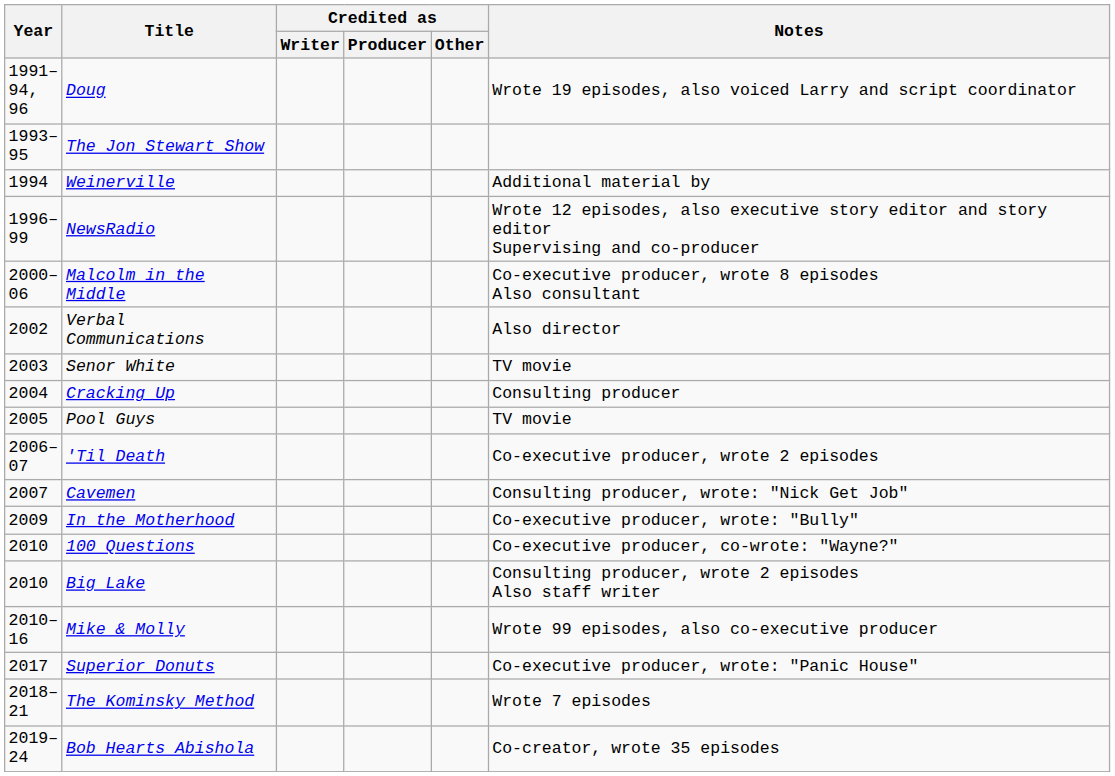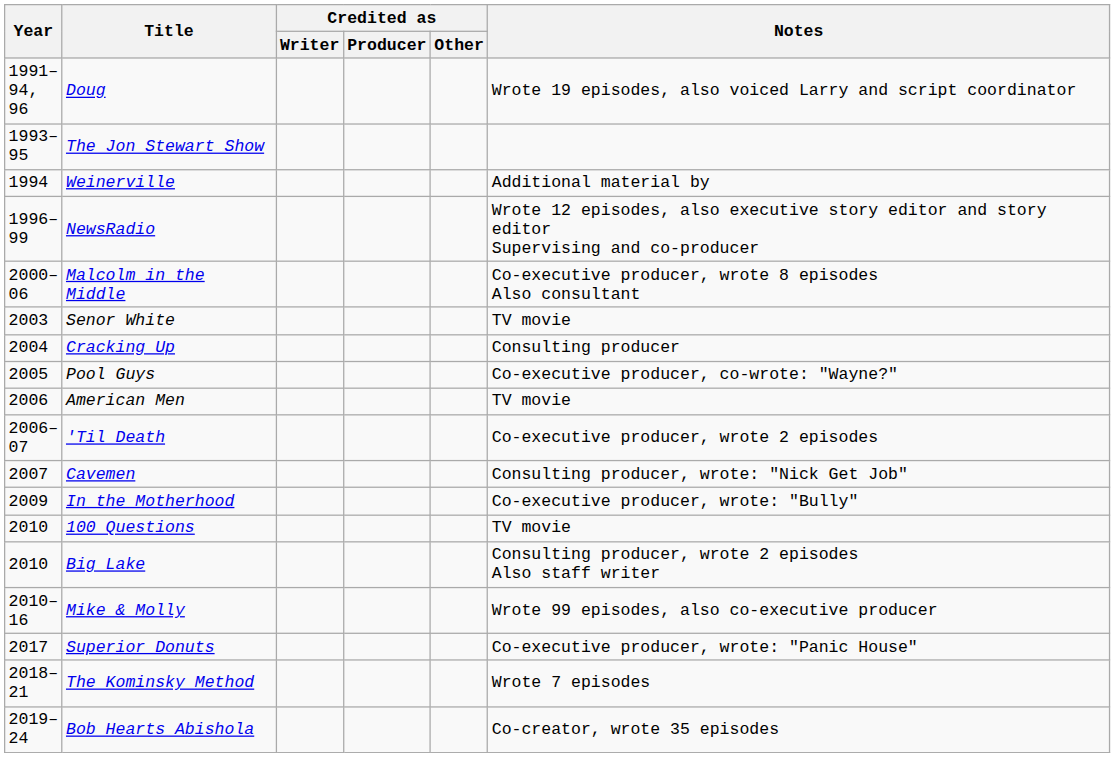 <table class="wikitable">
 <tr>
 <th rowspan="2" style="width:33px;">Year</th>
 <th rowspan="2">Title</th>
 <th colspan="3">Credited as</th>
 <th rowspan="2">Notes</th>
 </tr>
 <tr>
 <th>Writer</th>
 <th>Producer</th>
 <th>Other</th>
 </tr>
 <tr>
 <td>1991–94, 96</td>
 <td><em><a href='#'>Doug</a></em></td>
 <td></td>
 <td></td>
 <td></td>
 <td>Wrote 19 episodes, also voiced Larry and script coordinator</td>
 </tr>
 <tr>
 <td>1993–95</td>
 <td><em><a href='#'>The Jon Stewart Show</a></em></td>
 <td></td>
 <td></td>
 <td></td>
 <td></td>
 </tr>
 <tr>
 <td>1994</td>
 <td><em><a href='#'>Weinerville</a></em></td>
 <td></td>
 <td></td>
 <td></td>
 <td>Additional material by</td>
 </tr>
 <tr>
 <td>1996–99</td>
 <td><em><a href='#'>NewsRadio</a></em></td>
 <td></td>
 <td></td>
 <td></td>
 <td>Wrote 12 episodes, also executive story editor and story editor<br>Supervising and co-producer</td>
 </tr>
 <tr>
 <td>2000–06</td>
 <td><em><a href='#'>Malcolm in the Middle</a></em></td>
 <td></td>
 <td></td>
 <td></td>
 <td>Co-executive producer, wrote 8 episodes<br>Also consultant</td>
 </tr>
 <tr>
-<td>2002</td>
-<td><em>Verbal Communications</em></td>
-<td></td>
-<td></td>
-<td></td>
-<td>Also director</td>
-</tr>
-<tr>
 <td>2003</td>
 <td><em>Senor White</em></td>
 <td></td>
 <td></td>
 <td></td>
 <td>TV movie</td>
 </tr>
 <tr>
 <td>2004</td>
 <td><em><a href='#'>Cracking Up</a></em></td>
 <td></td>
 <td></td>
 <td></td>
 <td>Consulting producer</td>
 </tr>
 <tr>
 <td>2005</td>
 <td><em>Pool Guys</em></td>
+<td></td>
+<td></td>
+<td></td>
+<td>Co-executive producer, co-wrote: "Wayne?"</td>
+</tr>
+<tr>
+<td>2006</td>
+<td><em>American Men</em></td>
 <td></td>
 <td></td>
 <td></td>
 <td>TV movie</td>
 </tr>
 <tr>
 <td>2006–07</td>
 <td><em><a href='#'>'Til Death</a></em></td>
 <td></td>
 <td></td>
 <td></td>
 <td>Co-executive producer, wrote 2 episodes</td>
 </tr>
 <tr>
 <td>2007</td>
 <td><em><a href='#'>Cavemen</a></em></td>
 <td></td>
 <td></td>
 <td></td>
 <td>Consulting producer, wrote: "Nick Get Job"</td>
 </tr>
 <tr>
 <td>2009</td>
 <td><em><a href='#'>In the Motherhood</a></em></td>
 <td></td>
 <td></td>
 <td></td>
 <td>Co-executive producer, wrote: "Bully"</td>
 </tr>
 <tr>
 <td>2010</td>
 <td><em><a href='#'>100 Questions</a></em></td>
 <td></td>
 <td></td>
 <td></td>
-<td>Co-executive producer, co-wrote: "Wayne?"</td>
+<td>TV movie</td>
 </tr>
 <tr>
 <td>2010</td>
 <td><em><a href='#'>Big Lake</a></em></td>
 <td></td>
 <td></td>
 <td></td>
 <td>Consulting producer, wrote 2 episodes<br>Also staff writer</td>
 </tr>
 <tr>
 <td>2010–16</td>
 <td><em><a href='#'>Mike & Molly</a></em></td>
 <td></td>
 <td></td>
 <td></td>
 <td>Wrote 99 episodes, also co-executive producer</td>
 </tr>
 <tr>
 <td>2017</td>
 <td><em><a href='#'>Superior Donuts</a></em></td>
 <td></td>
 <td></td>
 <td></td>
 <td>Co-executive producer, wrote: "Panic House"</td>
 </tr>
 <tr>
 <td>2018–21</td>
 <td><em><a href='#'>The Kominsky Method</a></em></td>
 <td></td>
 <td></td>
 <td></td>
 <td>Wrote 7 episodes</td>
 </tr>
 <tr>
 <td>2019–24</td>
 <td><em><a href='#'>Bob Hearts Abishola</a></em></td>
 <td></td>
 <td></td>
 <td></td>
 <td>Co-creator, wrote 35 episodes</td>
 </tr>
 </table>
